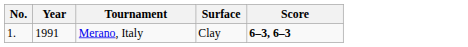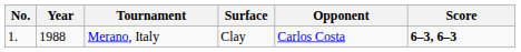 <table class="sortable wikitable" style=font-size:97%>
 <tr>
 <th width=30>No.</th>
 <th width=50>Year</th>
 <th width=150>Tournament</th>
 <th width=60>Surface</th>
+<th width=150>Opponent</th>
 <th style="width:120px" class="unsortable">Score</th>
 </tr>
 <tr>
 <td>1.</td>
-<td>1991</td>
+<td>1988</td>
 <td><a href='#'>Merano</a>, Italy</td>
 <td>Clay</td>
+<td> <a href='#'>Carlos Costa</a></td>
 <td><strong>6–3, 6–3</strong></td>
 </tr>
 </table>
